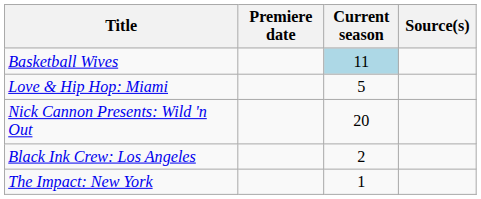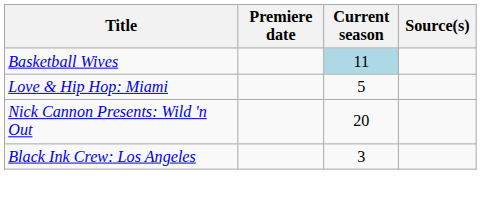 <table class="wikitable plainrowheaders sortable" style="width:75%;text-align:center;">
 <tr>
 <th scope="col" style="width:40%;">Title</th>
 <th scope="col" style="width:14%;">Premiere date</th>
 <th scope="col" style="width:10%;">Current season</th>
 <th class="unsortable" style="width:5%;">Source(s)</th>
 </tr>
 <tr>
 <td scope="row" style="text-align:left;"><em><a href='#'>Basketball Wives</a></em></td>
 <td></td>
 <td style="background: lightblue;">11</td>
 <td></td>
 </tr>
 <tr>
 <td scope="row" style="text-align:left;"><em><a href='#'>Love & Hip Hop: Miami</a></em></td>
 <td></td>
 <td>5</td>
 <td></td>
 </tr>
 <tr>
 <td scope="row" style="text-align:left;"><em><a href='#'>Nick Cannon Presents: Wild 'n Out</a></em></td>
 <td></td>
 <td>20</td>
 <td></td>
 </tr>
 <tr>
 <td scope="row" style="text-align:left;"><em><a href='#'>Black Ink Crew: Los Angeles</a></em></td>
 <td></td>
-<td>2</td>
-<td></td>
-</tr>
-<tr>
-<td scope="row" style="text-align:left;"><em><a href='#'>The Impact: New York</a></em></td>
-<td></td>
-<td>1</td>
+<td>3</td>
 <td></td>
 </tr>
 </table>
